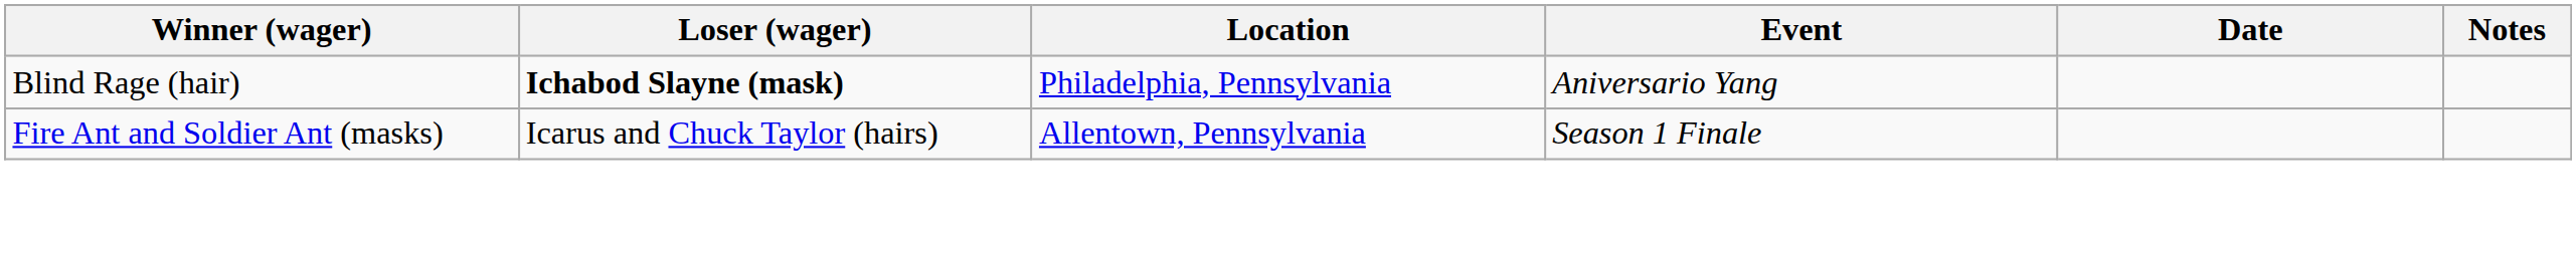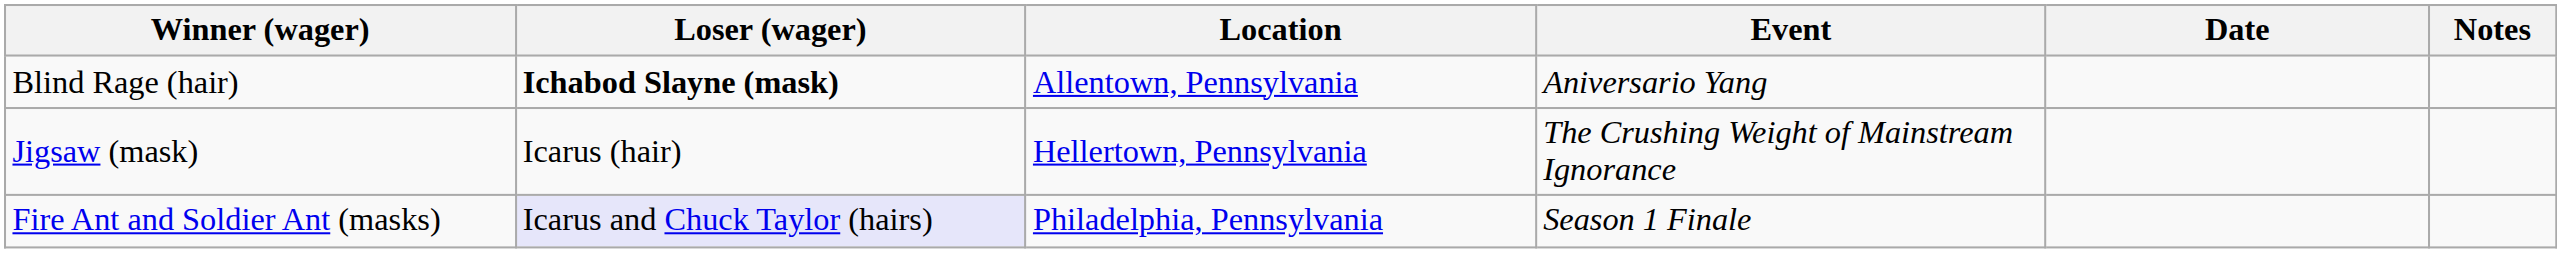 <table class="wikitable sortable" width=100%>
 <tr>
 <th width=20%>Winner (wager)</th>
 <th width=20%>Loser (wager)</th>
 <th width=20%>Location</th>
 <th width=20%>Event</th>
 <th width=15%>Date</th>
 <th width=5%>Notes</th>
 </tr>
 <tr>
 <td>Blind Rage (hair)</td>
 <td><strong>Ichabod Slayne (mask)</strong></td>
-<td><a href='#'>Philadelphia, Pennsylvania</a></td>
+<td><a href='#'>Allentown, Pennsylvania</a></td>
 <td><em>Aniversario Yang</em></td>
 <td></td>
 <td></td>
 </tr>
 <tr>
+<td><a href='#'>Jigsaw</a> (mask)</td>
+<td>Icarus (hair)</td>
+<td><a href='#'>Hellertown, Pennsylvania</a></td>
+<td><em>The Crushing Weight of Mainstream Ignorance</em></td>
+<td></td>
+<td></td>
+</tr>
+<tr>
 <td><a href='#'>Fire Ant and Soldier Ant</a> (masks)</td>
-<td>Icarus and <a href='#'>Chuck Taylor</a> (hairs)</td>
-<td><a href='#'>Allentown, Pennsylvania</a></td>
+<td style="background: lavender;">Icarus and <a href='#'>Chuck Taylor</a> (hairs)</td>
+<td><a href='#'>Philadelphia, Pennsylvania</a></td>
 <td><em>Season 1 Finale</em></td>
 <td></td>
 <td></td>
 </tr>
 </table>
